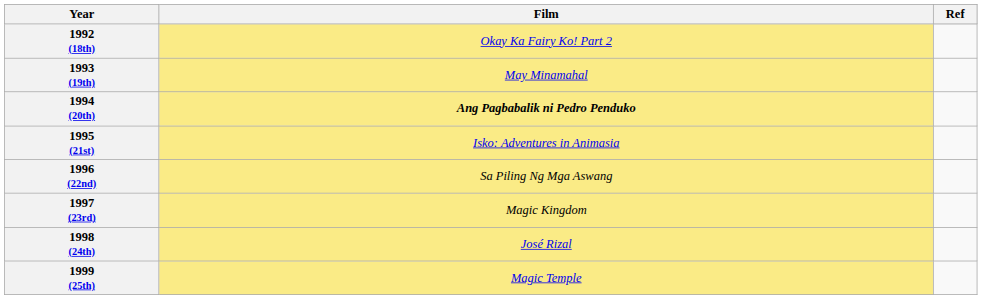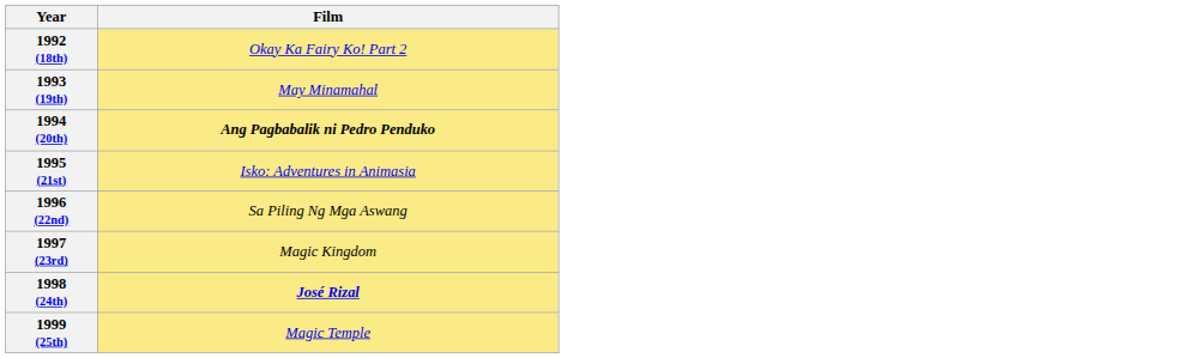 <table class="wikitable" style="text-align:center;">
 <tr style="background:#bebebe;">
 <th scope="col" style="width:8%;">Year</th>
 <th scope="col" style="width:40%;">Film</th>
-<th scope="col" style="width:2%;">Ref</th>
 </tr>
 <tr>
 <th scope="row" style="text-align:center">1992 <br><small><a href='#'>(18th)</a> </small></th>
 <td style="background:#FAEB86"><em><a href='#'>Okay Ka Fairy Ko! Part 2</a></em></td>
-<td></td>
 </tr>
 <tr>
 <th scope="row" style="text-align:center">1993 <br><small><a href='#'>(19th)</a> </small></th>
 <td style="background:#FAEB86"><em><a href='#'>May Minamahal</a></em></td>
-<td></td>
 </tr>
 <tr>
 <th scope="row" style="text-align:center">1994 <br><small><a href='#'>(20th)</a> </small></th>
 <td style="background:#FAEB86"><strong><em>Ang Pagbabalik ni Pedro Penduko</em></strong></td>
-<td></td>
 </tr>
 <tr>
 <th scope="row" style="text-align:center">1995 <br><small><a href='#'>(21st)</a> </small></th>
 <td style="background:#FAEB86"><em><a href='#'>Isko: Adventures in Animasia</a></em></td>
-<td></td>
 </tr>
 <tr>
 <th scope="row" style="text-align:center">1996 <br><small><a href='#'>(22nd)</a> </small></th>
 <td style="background:#FAEB86"><em>Sa Piling Ng Mga Aswang</em></td>
-<td></td>
 </tr>
 <tr>
 <th scope="row" style="text-align:center">1997 <br><small><a href='#'>(23rd)</a> </small></th>
 <td style="background:#FAEB86"><em>Magic Kingdom</em></td>
-<td></td>
 </tr>
 <tr>
 <th scope="row" style="text-align:center">1998 <br><small><a href='#'>(24th)</a> </small></th>
-<td style="background:#FAEB86"><em><a href='#'>José Rizal</a></em></td>
-<td></td>
+<td style="background:#FAEB86"><strong><em><a href='#'>José Rizal</a></em></strong></td>
 </tr>
 <tr>
 <th scope="row" style="text-align:center">1999 <br><small><a href='#'>(25th)</a> </small></th>
 <td style="background:#FAEB86"><em><a href='#'>Magic Temple</a></em></td>
-<td></td>
 </tr>
 </table>
